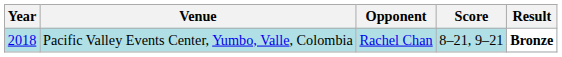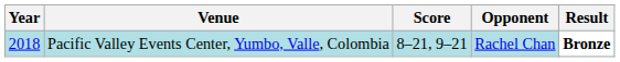 <table class="sortable wikitable" style="font-size: 90%;">
 <tr>
 <th>Year</th>
 <th>Venue</th>
+<th>Score</th>
 <th>Opponent</th>
-<th>Score</th>
 <th>Result</th>
 </tr>
 <tr style="background:#B0E0E6">
 <td align="center"><a href='#'>2018</a></td>
 <td align="left">Pacific Valley Events Center, <a href='#'>Yumbo, Valle</a>, Colombia</td>
+<td align="left">8–21, 9–21</td>
 <td align="left"> <a href='#'>Rachel Chan</a></td>
-<td align="left">8–21, 9–21</td>
 <td style="text-align:left; background:white"> <strong>Bronze</strong></td>
 </tr>
 </table>
